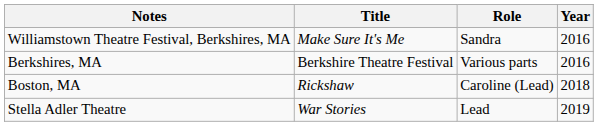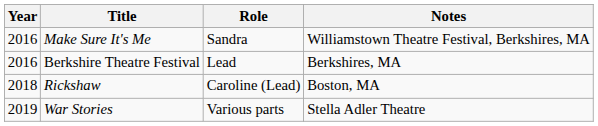 <table class="wikitable sortable">
 <tr>
-<th class="unsortable">Notes</th>
+<th>Year</th>
 <th>Title</th>
 <th>Role</th>
-<th>Year</th>
+<th class="unsortable">Notes</th>
 </tr>
 <tr>
-<td>Williamstown Theatre Festival, Berkshires, MA</td>
+<td>2016</td>
 <td><em>Make Sure It's Me</em></td>
 <td>Sandra</td>
-<td>2016</td>
+<td>Williamstown Theatre Festival, Berkshires, MA</td>
 </tr>
 <tr>
+<td>2016</td>
+<td>Berkshire Theatre Festival</td>
+<td>Lead</td>
 <td>Berkshires, MA</td>
-<td>Berkshire Theatre Festival</td>
-<td>Various parts</td>
-<td>2016</td>
 </tr>
 <tr>
-<td>Boston, MA</td>
+<td>2018</td>
 <td><em>Rickshaw</em></td>
 <td>Caroline (Lead)</td>
-<td>2018</td>
+<td>Boston, MA</td>
 </tr>
 <tr>
+<td>2019</td>
+<td><em>War Stories</em></td>
+<td>Various parts</td>
 <td>Stella Adler Theatre</td>
-<td><em>War Stories</em></td>
-<td>Lead</td>
-<td>2019</td>
 </tr>
 </table>
